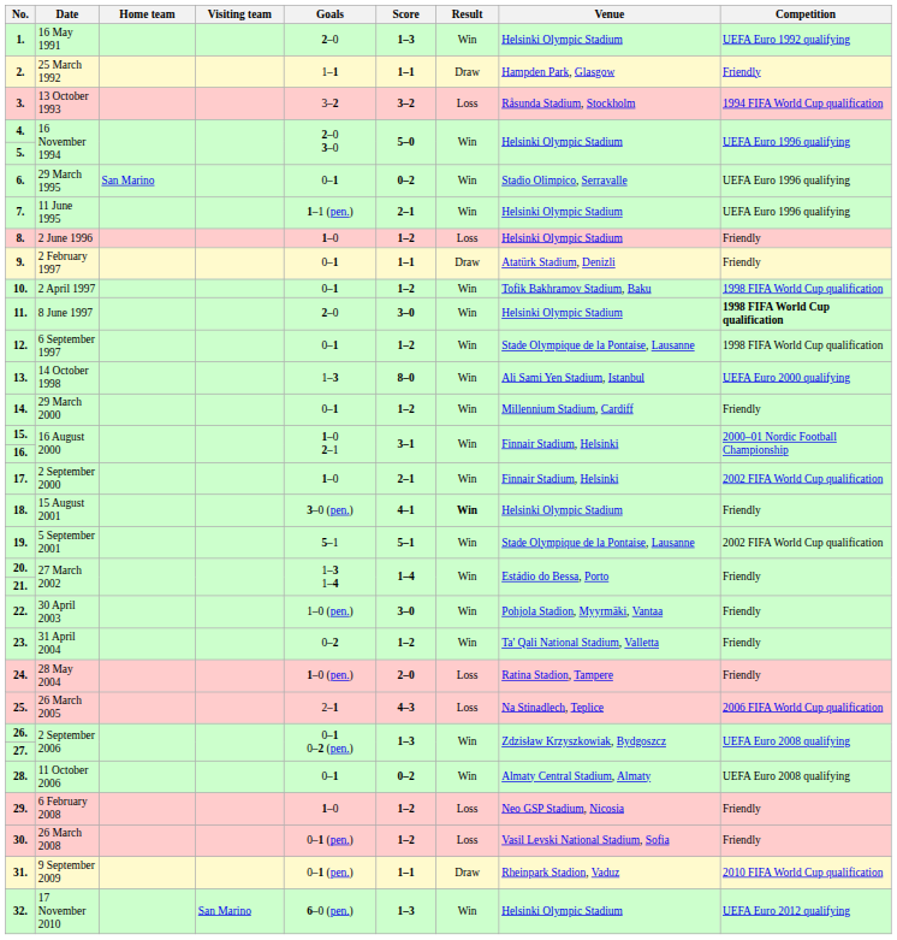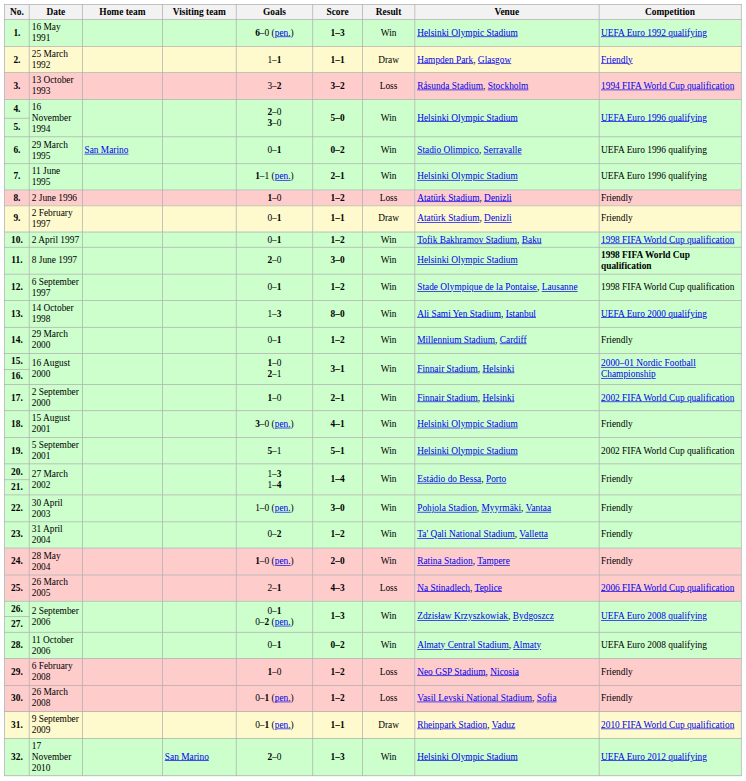 <table class="wikitable" style=font-size:85%>
 <tr>
 <th width=30>No.</th>
 <th width=70>Date</th>
 <th width=110>Home team</th>
 <th width=100>Visiting team</th>
 <th width=105>Goals</th>
 <th width=65>Score</th>
 <th width=70>Result</th>
 <th width=260>Venue</th>
 <th width=200>Competition</th>
 </tr>
 <tr style="background-color:#CCFFCC">
 <td align=center><strong> 1.</strong></td>
 <td>16 May 1991</td>
 <td></td>
 <td></td>
-<td align=center> <strong>2</strong>–0</td>
+<td align=center> <strong>6</strong>–0 (<a href='#'>pen.</a>)</td>
 <td align=center><strong>1–3</strong></td>
 <td align=center>Win</td>
 <td><a href='#'>Helsinki Olympic Stadium</a></td>
 <td><a href='#'>UEFA Euro 1992 qualifying</a></td>
 </tr>
 <tr style="background-color:#FFFACD">
 <td align=center><strong> 2.</strong></td>
 <td>25 March 1992</td>
 <td></td>
 <td></td>
 <td align=center> 1–<strong>1</strong></td>
 <td align=center><strong>1–1</strong></td>
 <td align=center>Draw</td>
 <td><a href='#'>Hampden Park</a>, <a href='#'>Glasgow</a></td>
 <td><a href='#'>Friendly</a></td>
 </tr>
 <tr style="background-color:#FFCCCC">
 <td align=center><strong> 3.</strong></td>
 <td>13 October 1993</td>
 <td></td>
 <td></td>
 <td align=center> 3–<strong>2</strong></td>
 <td align=center><strong>3–2</strong></td>
 <td align=center>Loss</td>
 <td><a href='#'>Råsunda Stadium</a>, <a href='#'>Stockholm</a></td>
 <td><a href='#'>1994 FIFA World Cup qualification</a></td>
 </tr>
 <tr style="background-color:#CCFFCC">
 <td align=center><strong> 4.</strong></td>
 <td rowspan=2>16 November 1994</td>
 <td rowspan=2></td>
 <td rowspan=2></td>
 <td rowspan=2 align=center> <strong>2</strong>–0<br> <strong>3</strong>–0</td>
 <td rowspan=2 align=center><strong>5–0</strong></td>
 <td rowspan=2 align=center>Win</td>
 <td rowspan=2><a href='#'>Helsinki Olympic Stadium</a></td>
 <td rowspan=2><a href='#'>UEFA Euro 1996 qualifying</a></td>
 </tr>
 <tr style="background-color:#CCFFCC">
 <td align=center><strong> 5.</strong></td>
 </tr>
 <tr style="background-color:#CCFFCC">
 <td align=center><strong> 6.</strong></td>
 <td>29 March 1995</td>
 <td> <a href='#'>San Marino</a></td>
 <td></td>
 <td align=center> 0–<strong>1</strong></td>
 <td align=center><strong>0–2</strong></td>
 <td align=center>Win</td>
 <td><a href='#'>Stadio Olimpico</a>, <a href='#'>Serravalle</a></td>
 <td>UEFA Euro 1996 qualifying</td>
 </tr>
 <tr style="background-color:#CCFFCC">
 <td align=center><strong> 7.</strong></td>
 <td>11 June 1995</td>
 <td></td>
 <td></td>
 <td align=center> <strong>1</strong>–1 (<a href='#'>pen.</a>)</td>
 <td align=center><strong>2–1</strong></td>
 <td align=center>Win</td>
 <td><a href='#'>Helsinki Olympic Stadium</a></td>
 <td>UEFA Euro 1996 qualifying</td>
 </tr>
 <tr style="background-color:#FFCCCC">
 <td align=center><strong> 8.</strong></td>
 <td>2 June 1996</td>
 <td></td>
 <td></td>
 <td align=center> <strong>1</strong>–0</td>
 <td align=center><strong>1–2</strong></td>
 <td align=center>Loss</td>
-<td><a href='#'>Helsinki Olympic Stadium</a></td>
+<td><a href='#'>Atatürk Stadium</a>, <a href='#'>Denizli</a></td>
 <td>Friendly</td>
 </tr>
 <tr style="background-color:#FFFACD">
 <td align=center><strong> 9.</strong></td>
 <td>2 February 1997</td>
 <td></td>
 <td></td>
 <td align=center> 0–<strong>1</strong></td>
 <td align=center><strong>1–1</strong></td>
 <td align=center>Draw</td>
 <td><a href='#'>Atatürk Stadium</a>, <a href='#'>Denizli</a></td>
 <td>Friendly</td>
 </tr>
 <tr style="background-color:#CCFFCC">
 <td align=center><strong> 10.</strong></td>
 <td>2 April 1997</td>
 <td></td>
 <td></td>
 <td align=center> 0–<strong>1</strong></td>
 <td align=center><strong>1–2</strong></td>
 <td align=center>Win</td>
 <td><a href='#'>Tofik Bakhramov Stadium</a>, <a href='#'>Baku</a></td>
 <td><a href='#'>1998 FIFA World Cup qualification</a></td>
 </tr>
 <tr style="background-color:#CCFFCC">
 <td align=center><strong> 11.</strong></td>
 <td>8 June 1997</td>
 <td></td>
 <td></td>
 <td align=center> <strong>2</strong>–0</td>
 <td align=center><strong>3–0</strong></td>
 <td align=center>Win</td>
 <td><a href='#'>Helsinki Olympic Stadium</a></td>
 <td><strong>1998 FIFA World Cup qualification</strong></td>
 </tr>
 <tr style="background-color:#CCFFCC">
 <td align=center><strong> 12.</strong></td>
 <td>6 September 1997</td>
 <td></td>
 <td></td>
 <td align=center> 0–<strong>1</strong></td>
 <td align=center><strong>1–2</strong></td>
 <td align=center>Win</td>
 <td><a href='#'>Stade Olympique de la Pontaise</a>, <a href='#'>Lausanne</a></td>
 <td>1998 FIFA World Cup qualification</td>
 </tr>
 <tr style="background-color:#CCFFCC">
 <td align=center><strong> 13.</strong></td>
 <td>14 October 1998</td>
 <td></td>
 <td></td>
 <td align=center> 1–<strong>3</strong></td>
 <td align=center><strong>8–0</strong></td>
 <td align=center>Win</td>
 <td><a href='#'>Ali Sami Yen Stadium</a>, <a href='#'>Istanbul</a></td>
 <td><a href='#'>UEFA Euro 2000 qualifying</a></td>
 </tr>
 <tr style="background-color:#CCFFCC">
 <td align=center><strong> 14.</strong></td>
 <td>29 March 2000</td>
 <td></td>
 <td></td>
 <td align=center> 0–<strong>1</strong></td>
 <td align=center><strong>1–2</strong></td>
 <td align=center>Win</td>
 <td><a href='#'>Millennium Stadium</a>, <a href='#'>Cardiff</a></td>
 <td>Friendly</td>
 </tr>
 <tr style="background-color:#CCFFCC">
 <td align=center><strong> 15.</strong></td>
 <td rowspan=2>16 August 2000</td>
 <td rowspan=2></td>
 <td rowspan=2><strong></strong></td>
 <td rowspan=2 align=center> <strong>1</strong>–0<br> <strong>2</strong>–1</td>
 <td rowspan=2 align=center><strong>3–1</strong></td>
 <td rowspan=2 align=center>Win</td>
 <td rowspan=2><a href='#'>Finnair Stadium</a>, <a href='#'>Helsinki</a></td>
 <td rowspan=2><a href='#'>2000–01 Nordic Football Championship</a></td>
 </tr>
 <tr style="background-color:#CCFFCC">
 <td align=center><strong> 16.</strong></td>
 </tr>
 <tr style="background-color:#CCFFCC">
 <td align=center><strong> 17.</strong></td>
 <td>2 September 2000</td>
 <td></td>
 <td></td>
 <td align=center> <strong>1</strong>–0</td>
 <td align=center><strong>2–1</strong></td>
 <td align=center>Win</td>
 <td><a href='#'>Finnair Stadium</a>, <a href='#'>Helsinki</a></td>
 <td><a href='#'>2002 FIFA World Cup qualification</a></td>
 </tr>
 <tr style="background-color:#CCFFCC">
 <td align=center><strong> 18.</strong></td>
 <td>15 August 2001</td>
 <td></td>
 <td></td>
 <td align=center> <strong>3</strong>–0 (<a href='#'>pen.</a>)</td>
 <td align=center><strong>4–1</strong></td>
-<td align=center><strong>Win</strong></td>
+<td align=center>Win</td>
 <td><a href='#'>Helsinki Olympic Stadium</a></td>
 <td>Friendly</td>
 </tr>
 <tr style="background-color:#CCFFCC">
 <td align=center><strong> 19.</strong></td>
 <td>5 September 2001</td>
 <td></td>
 <td></td>
 <td align=center> <strong>5</strong>–1</td>
 <td align=center><strong>5–1</strong></td>
 <td align=center>Win</td>
-<td><a href='#'>Stade Olympique de la Pontaise</a>, <a href='#'>Lausanne</a></td>
+<td><a href='#'>Helsinki Olympic Stadium</a></td>
 <td>2002 FIFA World Cup qualification</td>
 </tr>
 <tr style="background-color:#CCFFCC">
 <td align=center><strong> 20.</strong></td>
 <td rowspan=2>27 March 2002</td>
 <td rowspan=2></td>
 <td rowspan=2></td>
 <td rowspan=2 align=center> 1–<strong>3</strong><br> 1–<strong>4</strong></td>
 <td rowspan=2 align=center><strong>1–4</strong></td>
 <td rowspan=2 align=center>Win</td>
 <td rowspan=2><a href='#'>Estádio do Bessa</a>, <a href='#'>Porto</a></td>
 <td rowspan=2>Friendly</td>
 </tr>
 <tr style="background-color:#CCFFCC">
 <td align=center><strong> 21.</strong></td>
 </tr>
 <tr style="background-color:#CCFFCC">
 <td align=center><strong> 22.</strong></td>
 <td>30 April 2003</td>
 <td></td>
 <td></td>
 <td align=center> 1–0 (<a href='#'>pen.</a>)</td>
 <td align=center><strong>3–0</strong></td>
 <td align=center>Win</td>
 <td><a href='#'>Pohjola Stadion</a>, <a href='#'>Myyrmäki</a>, <a href='#'>Vantaa</a></td>
 <td>Friendly</td>
 </tr>
 <tr style="background-color:#CCFFCC">
 <td align=center><strong> 23.</strong></td>
 <td>31 April 2004</td>
 <td></td>
 <td></td>
 <td align=center> 0–<strong>2</strong></td>
 <td align=center><strong>1–2</strong></td>
 <td align=center>Win</td>
 <td><a href='#'>Ta' Qali National Stadium</a>, <a href='#'>Valletta</a></td>
 <td>Friendly</td>
 </tr>
 <tr style="background-color:#FFCCCC">
 <td align=center><strong> 24.</strong></td>
 <td>28 May 2004</td>
 <td></td>
 <td></td>
 <td align=center> <strong>1</strong>–0 (<a href='#'>pen.</a>)</td>
 <td align=center><strong>2–0</strong></td>
-<td align=center>Loss</td>
+<td align=center>Win</td>
 <td><a href='#'>Ratina Stadion</a>, <a href='#'>Tampere</a></td>
 <td>Friendly</td>
 </tr>
 <tr style="background-color:#FFCCCC">
 <td align=center><strong> 25.</strong></td>
 <td>26 March 2005</td>
 <td></td>
 <td></td>
 <td align=center> 2–<strong>1</strong></td>
 <td align=center><strong>4–3</strong></td>
 <td align=center>Loss</td>
 <td><a href='#'>Na Stinadlech</a>, <a href='#'>Teplice</a></td>
 <td><a href='#'>2006 FIFA World Cup qualification</a></td>
 </tr>
 <tr style="background-color:#CCFFCC">
 <td align=center><strong> 26.</strong></td>
 <td rowspan=2>2 September 2006</td>
 <td rowspan=2></td>
 <td rowspan=2></td>
 <td rowspan=2 align=center> 0–<strong>1</strong><br> 0–<strong>2</strong> (<a href='#'>pen.</a>)</td>
 <td rowspan=2 align=center><strong>1–3</strong></td>
 <td rowspan=2 align=center>Win</td>
 <td rowspan=2><a href='#'>Zdzisław Krzyszkowiak</a>, <a href='#'>Bydgoszcz</a></td>
 <td rowspan=2><a href='#'>UEFA Euro 2008 qualifying</a></td>
 </tr>
 <tr style="background-color:#CCFFCC">
 <td align=center><strong> 27.</strong></td>
 </tr>
 <tr style="background-color:#CCFFCC">
 <td align=center><strong>28.</strong></td>
 <td>11 October 2006</td>
 <td></td>
 <td></td>
 <td align=center> 0–<strong>1</strong></td>
 <td align=center><strong>0–2</strong></td>
 <td align=center>Win</td>
 <td><a href='#'>Almaty Central Stadium</a>, <a href='#'>Almaty</a></td>
 <td>UEFA Euro 2008 qualifying</td>
 </tr>
 <tr style="background-color:#FFCCCC">
 <td align=center><strong> 29.</strong></td>
 <td>6 February 2008</td>
 <td></td>
 <td></td>
 <td align=center> <strong>1</strong>–0</td>
 <td align=center><strong>1–2</strong></td>
 <td align=center>Loss</td>
 <td><a href='#'>Neo GSP Stadium</a>, <a href='#'>Nicosia</a></td>
 <td>Friendly</td>
 </tr>
 <tr style="background-color:#FFCCCC">
 <td align=center><strong> 30.</strong></td>
 <td>26 March 2008</td>
 <td></td>
 <td></td>
 <td align=center> 0–<strong>1</strong> (<a href='#'>pen.</a>)</td>
 <td align=center><strong>1–2</strong></td>
 <td align=center>Loss</td>
 <td><a href='#'>Vasil Levski National Stadium</a>, <a href='#'>Sofia</a></td>
 <td>Friendly</td>
 </tr>
 <tr style="background-color:#FFFACD">
 <td align=center><strong> 31.</strong></td>
 <td>9 September 2009</td>
 <td></td>
 <td></td>
 <td align=center> 0–<strong>1</strong> (<a href='#'>pen.</a>)</td>
 <td align=center><strong>1–1</strong></td>
 <td align=center>Draw</td>
 <td><a href='#'>Rheinpark Stadion</a>, <a href='#'>Vaduz</a></td>
 <td><a href='#'>2010 FIFA World Cup qualification</a></td>
 </tr>
 <tr style="background-color:#CCFFCC">
 <td align=center><strong> 32.</strong></td>
 <td>17 November 2010</td>
 <td></td>
 <td> <a href='#'>San Marino</a></td>
-<td align=center> <strong>6</strong>–0 (<a href='#'>pen.</a>)</td>
+<td align=center> <strong>2</strong>–0</td>
 <td align=center><strong>1–3</strong></td>
 <td align=center>Win</td>
 <td><a href='#'>Helsinki Olympic Stadium</a></td>
 <td><a href='#'>UEFA Euro 2012 qualifying</a></td>
 </tr>
 </table>
